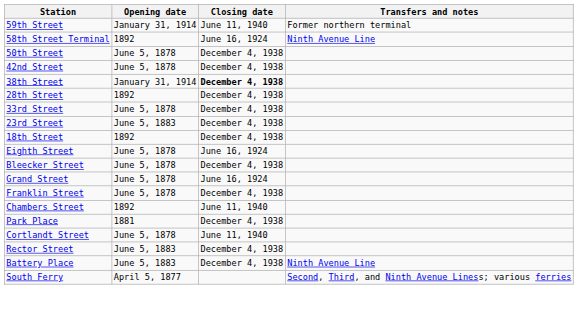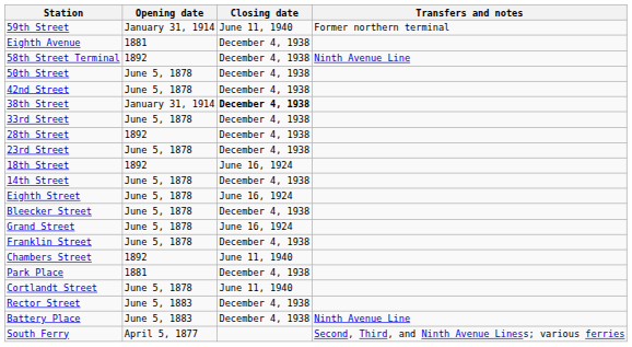 <table class="wikitable">
 <tr>
 <th>Station</th>
 <th>Opening date</th>
 <th>Closing date</th>
 <th>Transfers and notes</th>
 </tr>
 <tr>
 <td><a href='#'>59th Street</a></td>
 <td>January 31, 1914</td>
 <td>June 11, 1940</td>
 <td>Former northern terminal</td>
 </tr>
 <tr>
+<td><a href='#'>Eighth Avenue</a></td>
+<td>1881</td>
+<td>December 4, 1938</td>
+<td></td>
+</tr>
+<tr>
 <td><a href='#'>58th Street Terminal</a></td>
 <td>1892</td>
-<td>June 16, 1924</td>
+<td>December 4, 1938</td>
 <td><a href='#'>Ninth Avenue Line</a></td>
 </tr>
 <tr>
 <td><a href='#'>50th Street</a></td>
 <td>June 5, 1878</td>
 <td>December 4, 1938</td>
 <td></td>
 </tr>
 <tr>
 <td><a href='#'>42nd Street</a></td>
 <td>June 5, 1878</td>
 <td>December 4, 1938</td>
 <td></td>
 </tr>
 <tr>
 <td><a href='#'>38th Street</a></td>
 <td>January 31, 1914</td>
 <td><strong>December 4, 1938</strong></td>
 <td></td>
 </tr>
 <tr>
+<td><a href='#'>33rd Street</a></td>
+<td>June 5, 1878</td>
+<td>December 4, 1938</td>
+<td></td>
+</tr>
+<tr>
 <td><a href='#'>28th Street</a></td>
 <td>1892</td>
 <td>December 4, 1938</td>
 <td></td>
 </tr>
 <tr>
-<td><a href='#'>33rd Street</a></td>
+<td><a href='#'>23rd Street</a></td>
 <td>June 5, 1878</td>
-<td>December 4, 1938</td>
-<td></td>
-</tr>
-<tr>
-<td><a href='#'>23rd Street</a></td>
-<td>June 5, 1883</td>
 <td>December 4, 1938</td>
 <td></td>
 </tr>
 <tr>
 <td><a href='#'>18th Street</a></td>
 <td>1892</td>
+<td>June 16, 1924</td>
+<td></td>
+</tr>
+<tr>
+<td><a href='#'>14th Street</a></td>
+<td>June 5, 1878</td>
 <td>December 4, 1938</td>
 <td></td>
 </tr>
 <tr>
 <td><a href='#'>Eighth Street</a></td>
 <td>June 5, 1878</td>
 <td>June 16, 1924</td>
 <td></td>
 </tr>
 <tr>
 <td><a href='#'>Bleecker Street</a></td>
 <td>June 5, 1878</td>
 <td>December 4, 1938</td>
 <td></td>
 </tr>
 <tr>
 <td><a href='#'>Grand Street</a></td>
 <td>June 5, 1878</td>
 <td>June 16, 1924</td>
 <td></td>
 </tr>
 <tr>
 <td><a href='#'>Franklin Street</a></td>
 <td>June 5, 1878</td>
 <td>December 4, 1938</td>
 <td></td>
 </tr>
 <tr>
 <td><a href='#'>Chambers Street</a></td>
 <td>1892</td>
 <td>June 11, 1940</td>
 <td></td>
 </tr>
 <tr>
 <td><a href='#'>Park Place</a></td>
 <td>1881</td>
 <td>December 4, 1938</td>
 <td></td>
 </tr>
 <tr>
 <td><a href='#'>Cortlandt Street</a></td>
 <td>June 5, 1878</td>
 <td>June 11, 1940</td>
 <td></td>
 </tr>
 <tr>
 <td><a href='#'>Rector Street</a></td>
 <td>June 5, 1883</td>
 <td>December 4, 1938</td>
 <td></td>
 </tr>
 <tr>
 <td><a href='#'>Battery Place</a></td>
 <td>June 5, 1883</td>
 <td>December 4, 1938</td>
 <td><a href='#'>Ninth Avenue Line</a></td>
 </tr>
 <tr>
 <td><a href='#'>South Ferry</a></td>
 <td>April 5, 1877</td>
 <td></td>
 <td><a href='#'>Second</a>, <a href='#'>Third</a>, and <a href='#'>Ninth Avenue Lines</a>s; various <a href='#'>ferries</a></td>
 </tr>
 </table>
